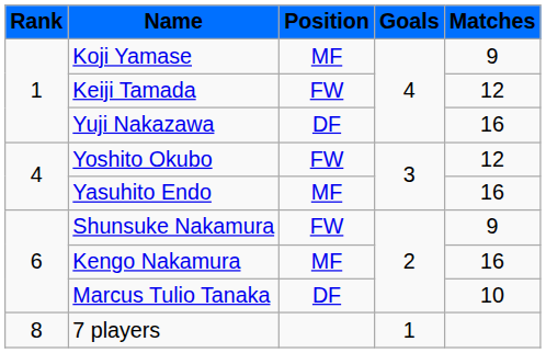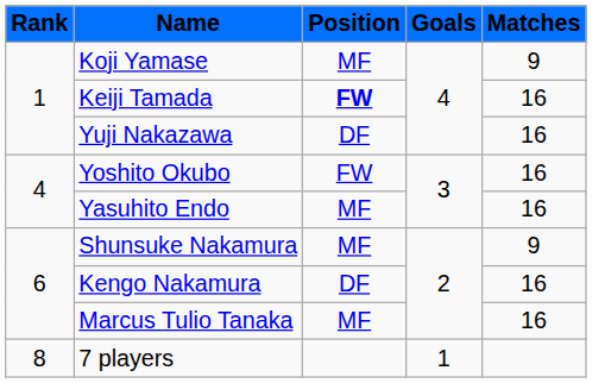 <table class="wikitable" style="text-align: center;">
 <tr>
 <th style="background:#0070FF;"><span>Rank</span></th>
 <th style="background:#0070FF;"><span>Name</span></th>
 <th style="background:#0070FF;"><span>Position</span></th>
 <th style="background:#0070FF;"><span>Goals</span></th>
 <th style="background:#0070FF;"><span>Matches</span></th>
 </tr>
 <tr>
 <td rowspan="3">1</td>
 <td align="left"><a href='#'>Koji Yamase</a></td>
 <td><a href='#'>MF</a></td>
 <td rowspan="3">4</td>
 <td>9</td>
 </tr>
 <tr>
 <td align="left"><a href='#'>Keiji Tamada</a></td>
-<td><a href='#'>FW</a></td>
-<td>12</td>
+<td><strong><a href='#'>FW</a></strong></td>
+<td>16</td>
 </tr>
 <tr>
 <td align="left"><a href='#'>Yuji Nakazawa</a></td>
 <td><a href='#'>DF</a></td>
 <td>16</td>
 </tr>
 <tr>
 <td rowspan="2">4</td>
 <td align="left"><a href='#'>Yoshito Okubo</a></td>
 <td><a href='#'>FW</a></td>
 <td rowspan="2">3</td>
-<td>12</td>
+<td>16</td>
 </tr>
 <tr>
 <td align="left"><a href='#'>Yasuhito Endo</a></td>
 <td><a href='#'>MF</a></td>
 <td>16</td>
 </tr>
 <tr>
 <td rowspan="3">6</td>
 <td align="left"><a href='#'>Shunsuke Nakamura</a></td>
-<td><a href='#'>FW</a></td>
+<td><a href='#'>MF</a></td>
 <td rowspan="3">2</td>
 <td>9</td>
 </tr>
 <tr>
 <td align="left"><a href='#'>Kengo Nakamura</a></td>
-<td><a href='#'>MF</a></td>
+<td><a href='#'>DF</a></td>
 <td>16</td>
 </tr>
 <tr>
 <td align="left"><a href='#'>Marcus Tulio Tanaka</a></td>
-<td><a href='#'>DF</a></td>
-<td>10</td>
+<td><a href='#'>MF</a></td>
+<td>16</td>
 </tr>
 <tr>
 <td rowspan="1">8</td>
 <td align="left">7 players</td>
 <td></td>
 <td rowspan="1">1</td>
 <td></td>
 </tr>
 </table>
